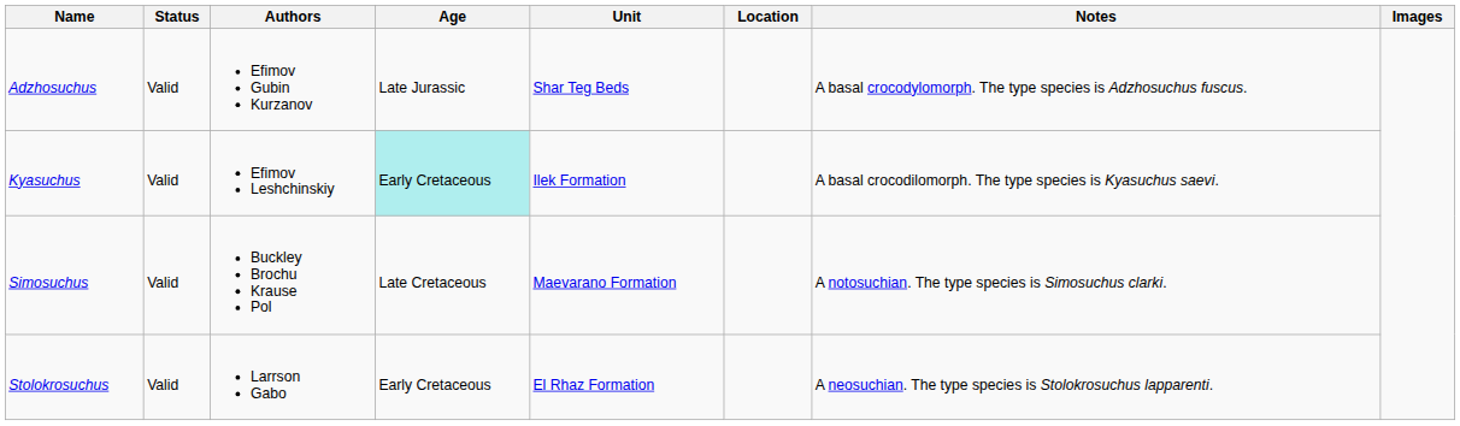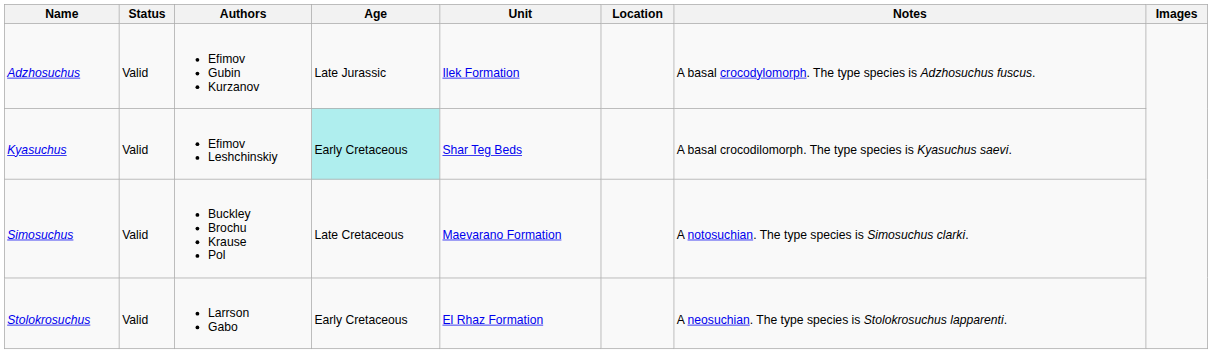 <table class="wikitable sortable" align="center" width="100%">
 <tr>
 <th>Name</th>
 <th>Status</th>
 <th>Authors</th>
 <th>Age</th>
 <th>Unit</th>
 <th>Location</th>
 <th>Notes</th>
 <th>Images</th>
 </tr>
 <tr>
 <td><br><em><a href='#'>Adzhosuchus</a></em></td>
 <td><br>Valid</td>
 <td><br><ul><li>Efimov</li><li>Gubin</li><li>Kurzanov</li></ul></td>
 <td><br>Late Jurassic</td>
-<td><br><a href='#'>Shar Teg Beds</a></td>
+<td><br><a href='#'>Ilek Formation</a></td>
 <td><br></td>
 <td><br>A basal <a href='#'>crocodylomorph</a>. The type species is <em>Adzhosuchus fuscus</em>.</td>
 <td rowspan="47"><br></td>
 </tr>
 <tr>
 <td><br><em><a href='#'>Kyasuchus</a></em></td>
 <td><br>Valid</td>
 <td><br><ul><li>Efimov</li><li>Leshchinskiy</li></ul></td>
 <td style="background: paleturquoise;"><br>Early Cretaceous</td>
-<td><br><a href='#'>Ilek Formation</a></td>
+<td><br><a href='#'>Shar Teg Beds</a></td>
 <td><br></td>
 <td><br>A basal crocodilomorph. The type species is <em>Kyasuchus saevi</em>.</td>
 </tr>
 <tr>
 <td><br><em><a href='#'>Simosuchus</a></em></td>
 <td><br>Valid</td>
 <td><br><ul><li>Buckley</li><li>Brochu</li><li>Krause</li><li>Pol</li></ul></td>
 <td><br>Late Cretaceous</td>
 <td><br><a href='#'>Maevarano Formation</a></td>
 <td><br></td>
 <td><br>A <a href='#'>notosuchian</a>. The type species is <em>Simosuchus clarki</em>.</td>
 </tr>
 <tr>
 <td><br><em><a href='#'>Stolokrosuchus</a></em></td>
 <td><br>Valid</td>
 <td><br><ul><li>Larrson</li><li>Gabo</li></ul></td>
 <td><br>Early Cretaceous</td>
 <td><br><a href='#'>El Rhaz Formation</a></td>
 <td><br></td>
 <td><br>A <a href='#'>neosuchian</a>. The type species is <em>Stolokrosuchus lapparenti</em>.</td>
 </tr>
 </table>
